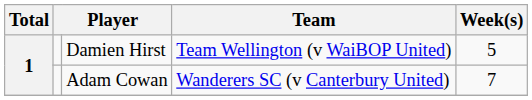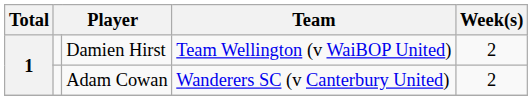 <table class="wikitable" style="text-align:center; font-size:95%">
 <tr>
 <th rowspan=1>Total</th>
 <th rowspan=1 colspan=2>Player</th>
 <th rowspan=1>Team</th>
 <th rowspan=1>Week(s)</th>
 </tr>
 <tr>
 <th rowspan=2>1</th>
 <td></td>
 <td style="text-align:left;">Damien Hirst</td>
 <td style="text-align:left;"> <a href='#'>Team Wellington</a> (v <a href='#'>WaiBOP United</a>)</td>
-<td>5</td>
+<td>2</td>
 </tr>
 <tr>
 <td></td>
 <td style="text-align:left;">Adam Cowan</td>
 <td style="text-align:left;"><a href='#'>Wanderers SC</a> (v <a href='#'>Canterbury United</a>)</td>
-<td>7</td>
+<td>2</td>
 </tr>
 <tr>
 </tr>
 </table>
